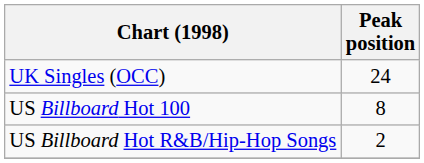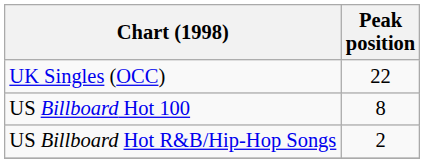 <table class="wikitable sortable">
 <tr>
 <th>Chart (1998)</th>
 <th>Peak<br>position</th>
 </tr>
 <tr>
 <td><a href='#'>UK Singles</a> (<a href='#'>OCC</a>)</td>
-<td align="center">24</td>
+<td align="center">22</td>
 </tr>
 <tr>
 <td>US <a href='#'><em>Billboard</em> Hot 100</a></td>
 <td align="center">8</td>
 </tr>
 <tr>
 <td>US <em>Billboard</em> <a href='#'>Hot R&B/Hip-Hop Songs</a></td>
 <td align="center">2</td>
 </tr>
 <tr>
 </tr>
 </table>
